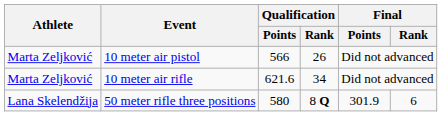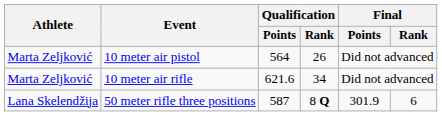 <table class="wikitable" style="font-size:90%">
 <tr>
 <th rowspan="2">Athlete</th>
 <th rowspan="2">Event</th>
 <th colspan=2>Qualification</th>
 <th colspan=2>Final</th>
 </tr>
 <tr style="font-size:95%">
 <th>Points</th>
 <th>Rank</th>
 <th>Points</th>
 <th>Rank</th>
 </tr>
 <tr align=center>
 <td align=left><a href='#'>Marta Zeljković</a></td>
 <td align="left"><a href='#'>10 meter air pistol</a></td>
-<td>566</td>
+<td>564</td>
 <td>26</td>
 <td colspan=2>Did not advanced</td>
 </tr>
 <tr align="center">
 <td align="left"><a href='#'>Marta Zeljković</a></td>
 <td align="left"><a href='#'>10 meter air rifle</a></td>
 <td>621.6</td>
 <td>34</td>
 <td colspan="2">Did not advanced</td>
 </tr>
 <tr align=center>
 <td align=left><a href='#'>Lana Skelendžija</a></td>
 <td align="left"><a href='#'>50 meter rifle three positions</a></td>
-<td>580</td>
+<td>587</td>
 <td>8 <strong>Q</strong></td>
 <td>301.9</td>
 <td>6</td>
 </tr>
 </table>
